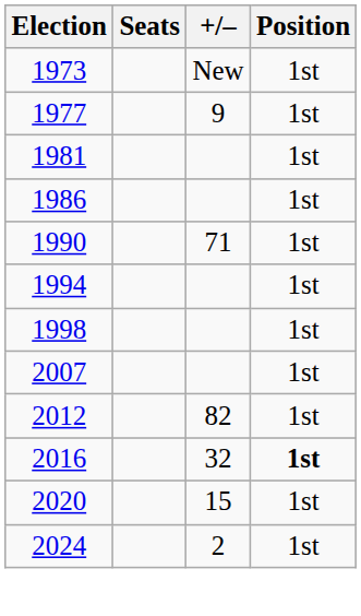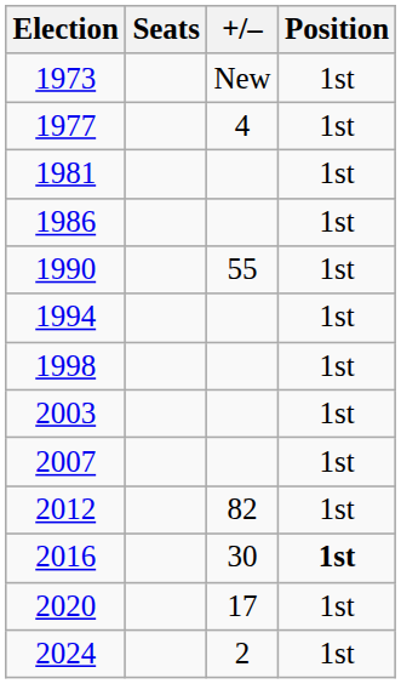 <table class=wikitable style=text-align:center>
 <tr>
 <th>Election</th>
 <th>Seats</th>
 <th>+/–</th>
 <th>Position</th>
 </tr>
 <tr>
 <td><a href='#'>1973</a></td>
 <td></td>
 <td>New</td>
 <td>1st</td>
 </tr>
 <tr>
 <td><a href='#'>1977</a></td>
 <td></td>
-<td> 9</td>
+<td> 4</td>
 <td> 1st</td>
 </tr>
 <tr>
 <td><a href='#'>1981</a></td>
 <td></td>
 <td></td>
 <td> 1st</td>
 </tr>
 <tr>
 <td><a href='#'>1986</a></td>
 <td></td>
 <td></td>
 <td> 1st</td>
 </tr>
 <tr>
 <td><a href='#'>1990</a></td>
 <td></td>
-<td> 71</td>
+<td> 55</td>
 <td> 1st</td>
 </tr>
 <tr>
 <td><a href='#'>1994</a></td>
 <td></td>
 <td></td>
 <td> 1st</td>
 </tr>
 <tr>
 <td><a href='#'>1998</a></td>
+<td></td>
+<td></td>
+<td> 1st</td>
+</tr>
+<tr>
+<td><a href='#'>2003</a></td>
 <td></td>
 <td></td>
 <td> 1st</td>
 </tr>
 <tr>
 <td><a href='#'>2007</a></td>
 <td></td>
 <td></td>
 <td> 1st</td>
 </tr>
 <tr>
 <td><a href='#'>2012</a></td>
 <td></td>
 <td> 82</td>
 <td> 1st</td>
 </tr>
 <tr>
 <td><a href='#'>2016</a></td>
 <td></td>
-<td> 32</td>
+<td> 30</td>
 <td><strong> 1st</strong></td>
 </tr>
 <tr>
 <td><a href='#'>2020</a></td>
 <td></td>
-<td> 15</td>
+<td> 17</td>
 <td> 1st</td>
 </tr>
 <tr>
 <td><a href='#'>2024</a></td>
 <td></td>
 <td> 2</td>
 <td> 1st</td>
 </tr>
 </table>
